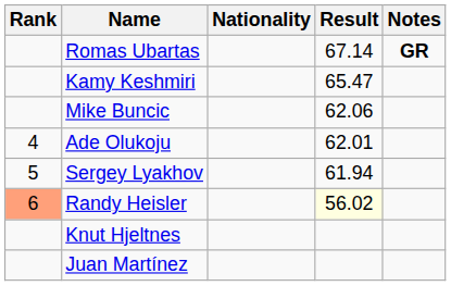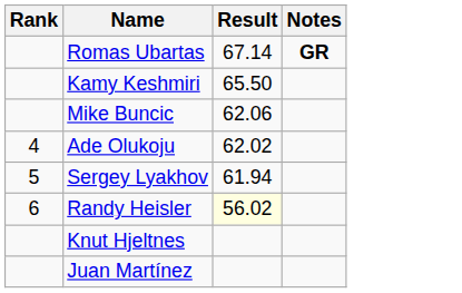 <table class="wikitable sortable" style="text-align:center">
 <tr>
 <th>Rank</th>
 <th>Name</th>
-<th>Nationality</th>
 <th>Result</th>
 <th>Notes</th>
 </tr>
 <tr>
 <td></td>
 <td align=left><a href='#'>Romas Ubartas</a></td>
-<td align=left></td>
 <td>67.14</td>
 <td><strong>GR</strong></td>
 </tr>
 <tr>
 <td></td>
 <td align=left><a href='#'>Kamy Keshmiri</a></td>
-<td align=left></td>
-<td>65.47</td>
+<td>65.50</td>
 <td></td>
 </tr>
 <tr>
 <td></td>
 <td align=left><a href='#'>Mike Buncic</a></td>
-<td align=left></td>
 <td>62.06</td>
 <td></td>
 </tr>
 <tr>
 <td>4</td>
 <td align=left><a href='#'>Ade Olukoju</a></td>
-<td align=left></td>
-<td>62.01</td>
+<td>62.02</td>
 <td></td>
 </tr>
 <tr>
 <td>5</td>
 <td align=left><a href='#'>Sergey Lyakhov</a></td>
-<td align=left></td>
 <td>61.94</td>
 <td></td>
 </tr>
 <tr>
-<td style="background: lightsalmon;">6</td>
+<td>6</td>
 <td align=left><a href='#'>Randy Heisler</a></td>
-<td align=left></td>
 <td style="background: lightyellow;">56.02</td>
 <td></td>
 </tr>
 <tr>
 <td></td>
 <td align=left><a href='#'>Knut Hjeltnes</a></td>
-<td align=left></td>
 <td></td>
 <td></td>
 </tr>
 <tr>
 <td></td>
 <td align=left><a href='#'>Juan Martínez</a></td>
-<td align=left></td>
 <td></td>
 <td></td>
 </tr>
 </table>
